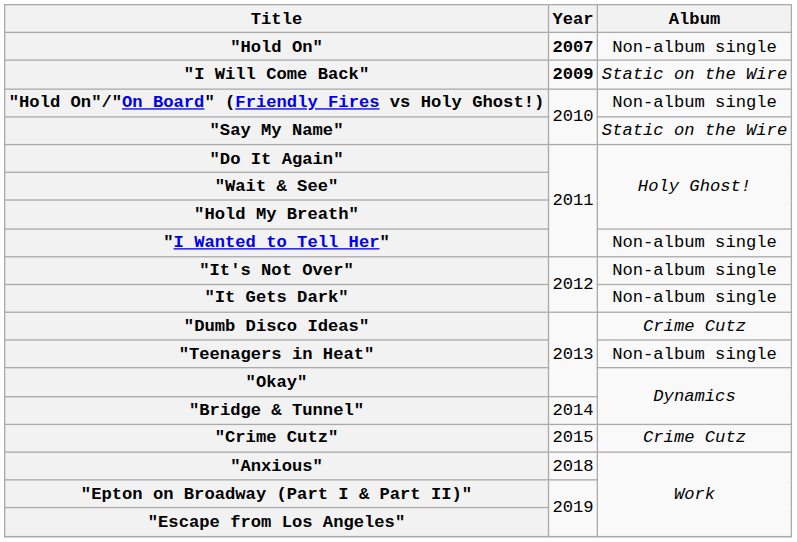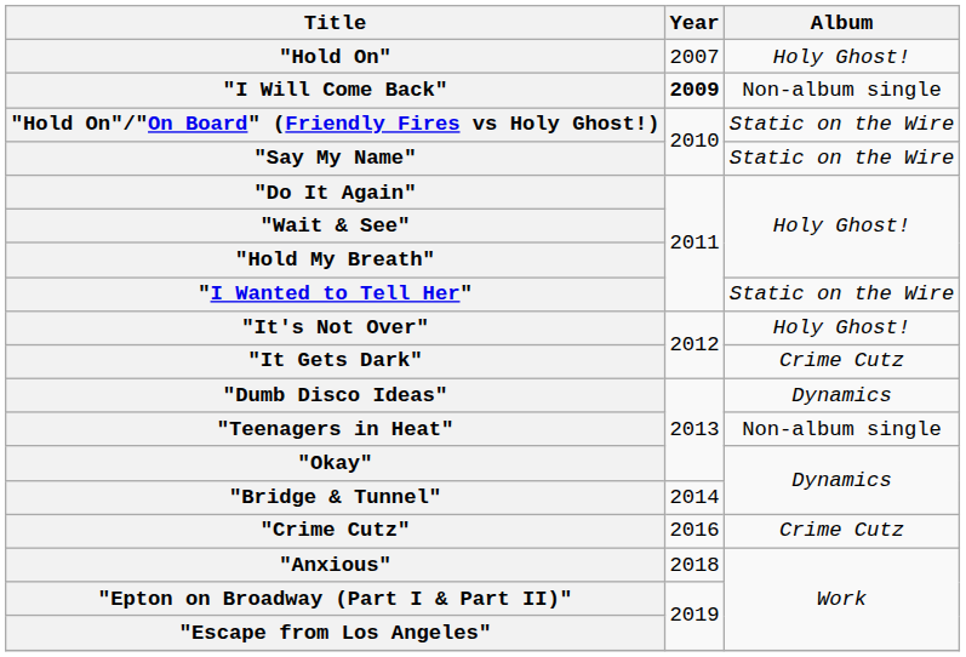 <table class="wikitable plainrowheaders" style="text-align:center;">
 <tr>
 <th scope="col">Title</th>
 <th scope="col">Year</th>
 <th scope="col">Album</th>
 </tr>
 <tr>
 <th scope="row">"Hold On"</th>
-<td><strong>2007</strong></td>
-<td>Non-album single</td>
+<td>2007</td>
+<td><em>Holy Ghost!</em></td>
 </tr>
 <tr>
 <th scope="row">"I Will Come Back"</th>
 <td><strong>2009</strong></td>
-<td><em>Static on the Wire</em></td>
+<td>Non-album single</td>
 </tr>
 <tr>
 <th scope="row">"Hold On"/"<a href='#'>On Board</a>" <span>(<a href='#'>Friendly Fires</a> vs Holy Ghost!)</span></th>
 <td rowspan="2">2010</td>
-<td>Non-album single</td>
+<td><em>Static on the Wire</em></td>
 </tr>
 <tr>
 <th scope="row">"Say My Name"</th>
 <td><em>Static on the Wire</em></td>
 </tr>
 <tr>
 <th scope="row">"Do It Again"</th>
 <td rowspan="4">2011</td>
 <td rowspan="3"><em>Holy Ghost!</em></td>
 </tr>
 <tr>
 <th scope="row">"Wait & See"</th>
 </tr>
 <tr>
 <th scope="row">"Hold My Breath"</th>
 </tr>
 <tr>
 <th scope="row">"<a href='#'>I Wanted to Tell Her</a>"</th>
-<td>Non-album single</td>
+<td><em>Static on the Wire</em></td>
 </tr>
 <tr>
 <th scope="row">"It's Not Over"</th>
 <td rowspan="2">2012</td>
-<td>Non-album single</td>
+<td><em>Holy Ghost!</em></td>
 </tr>
 <tr>
 <th scope="row">"It Gets Dark"</th>
-<td>Non-album single</td>
+<td><em>Crime Cutz</em></td>
 </tr>
 <tr>
 <th scope="row">"Dumb Disco Ideas"</th>
 <td rowspan="3">2013</td>
-<td><em>Crime Cutz</em></td>
+<td><em>Dynamics</em></td>
 </tr>
 <tr>
 <th scope="row">"Teenagers in Heat"</th>
 <td>Non-album single</td>
 </tr>
 <tr>
 <th scope="row">"Okay"</th>
 <td rowspan="2"><em>Dynamics</em></td>
 </tr>
 <tr>
 <th scope="row">"Bridge & Tunnel"</th>
 <td rowspan="1">2014</td>
 </tr>
 <tr>
 <th scope="row">"Crime Cutz"</th>
-<td>2015</td>
+<td>2016</td>
 <td><em>Crime Cutz</em></td>
 </tr>
 <tr>
 <th scope="row">"Anxious"</th>
 <td>2018</td>
 <td rowspan="3"><em>Work</em></td>
 </tr>
 <tr>
 <th scope="row">"Epton on Broadway (Part I & Part II)"</th>
 <td rowspan="2">2019</td>
 </tr>
 <tr>
 <th scope="row">"Escape from Los Angeles"</th>
 </tr>
 <tr>
 </tr>
 </table>
